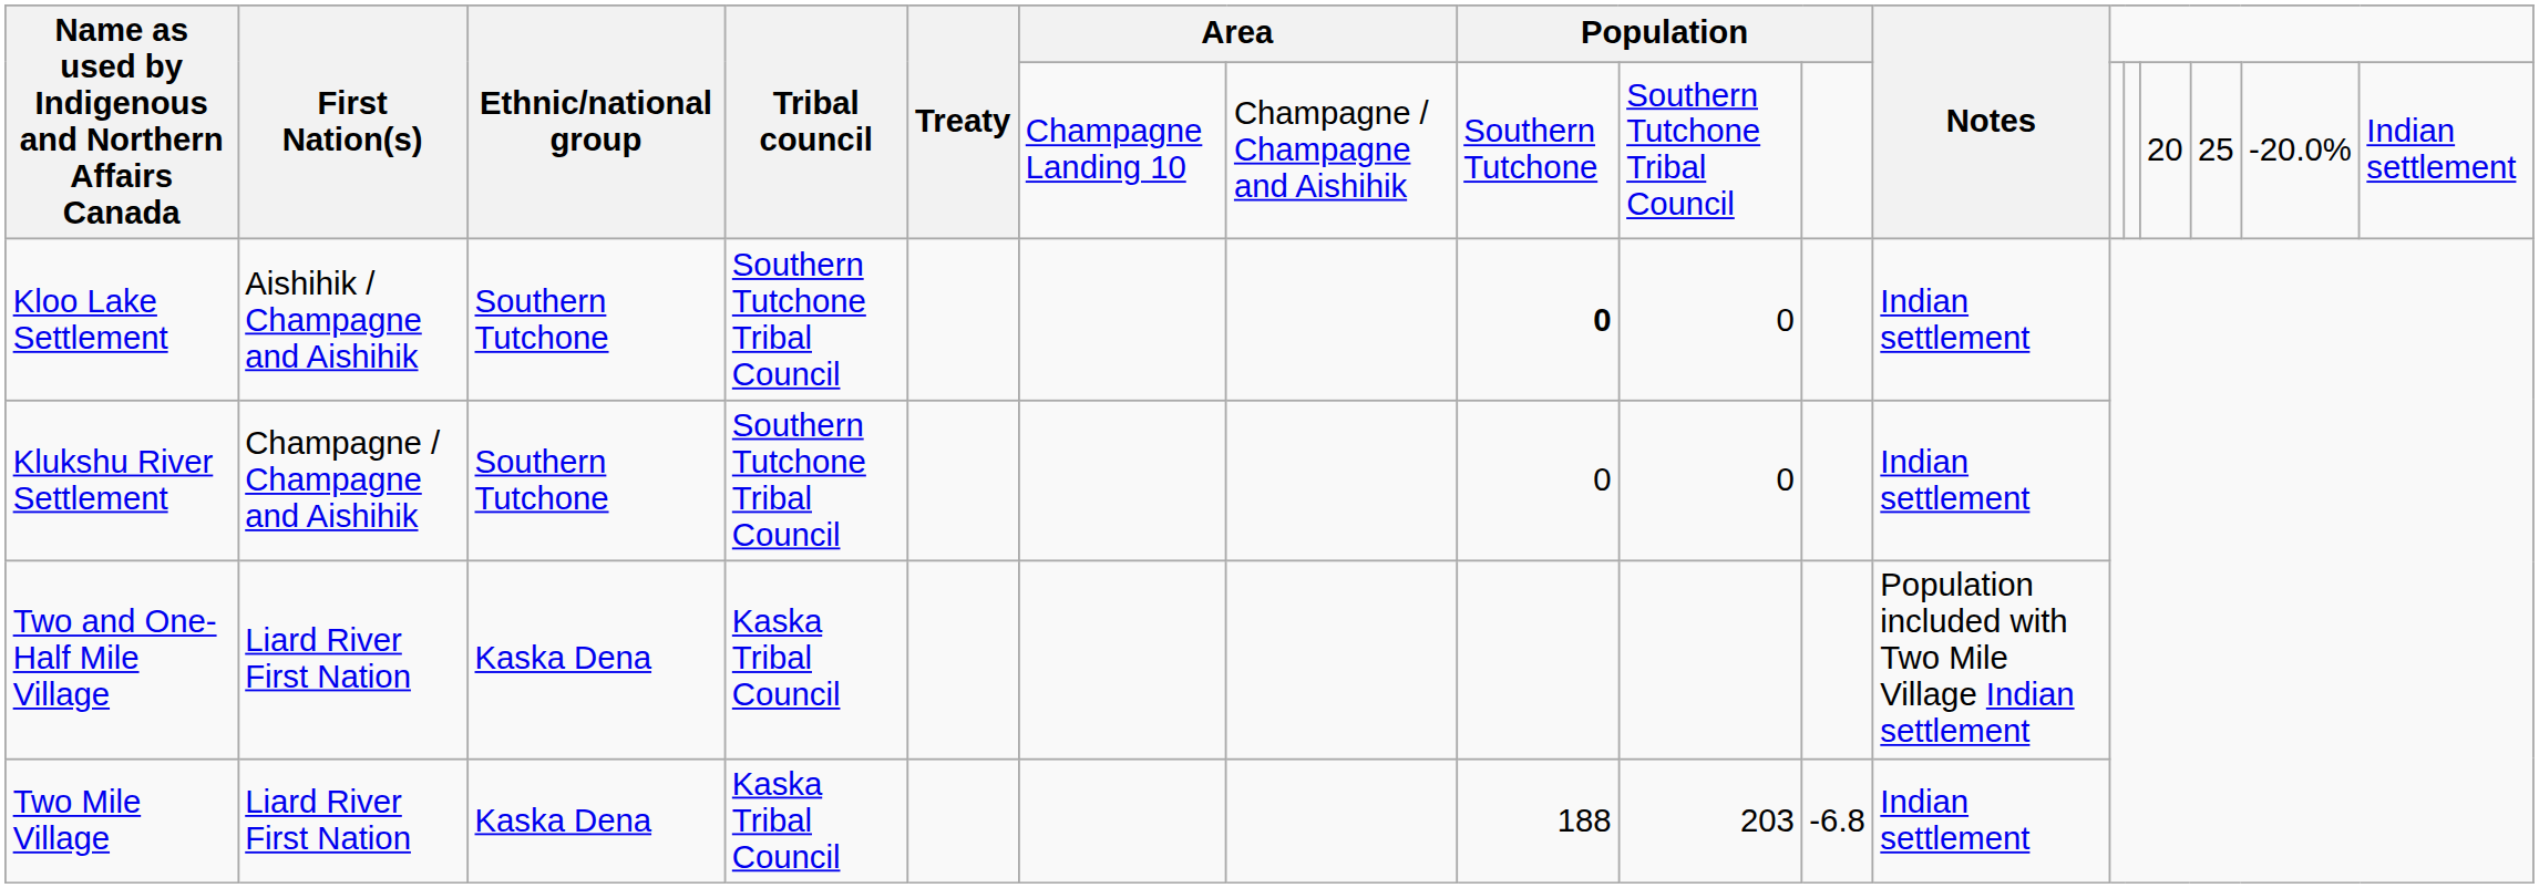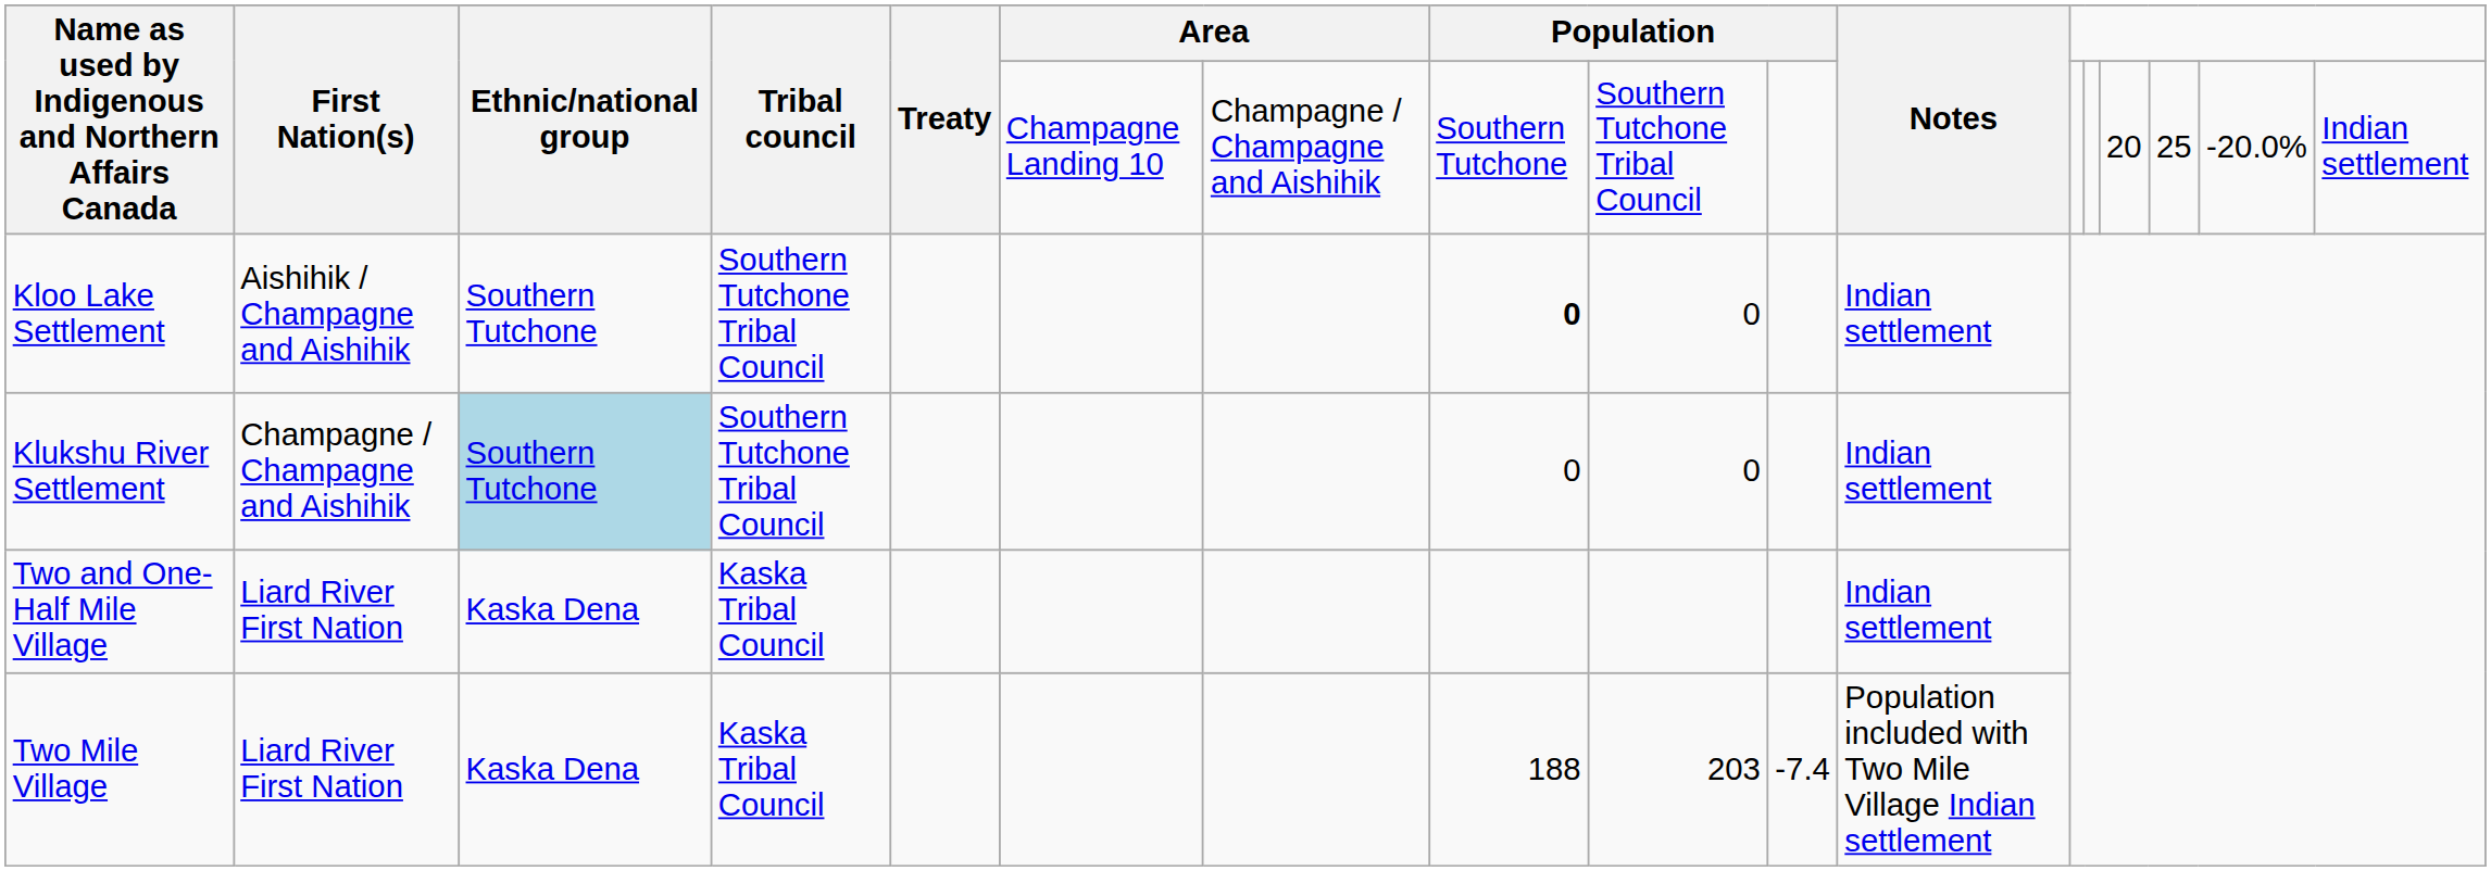 <table class="wikitable sortable">
 <tr>
 <th rowspan=2>Name as used by<br>Indigenous and Northern Affairs Canada</th>
 <th rowspan=2>First Nation(s)</th>
 <th rowspan=2>Ethnic/national group</th>
 <th rowspan=2>Tribal council</th>
 <th rowspan=2>Treaty</th>
 <th colspan=2>Area</th>
 <th colspan="3">Population</th>
 <th rowspan=2 class=unsortable>Notes</th>
 </tr>
 <tr>
 <td><a href='#'>Champagne Landing 10</a></td>
 <td>Champagne / <a href='#'>Champagne and Aishihik</a></td>
 <td><a href='#'>Southern Tutchone</a></td>
 <td><a href='#'>Southern Tutchone Tribal Council</a></td>
 <td align=center></td>
 <td></td>
 <td></td>
 <td align=right>20</td>
 <td align=right>25</td>
 <td align=right>-20.0%</td>
 <td> <a href='#'>Indian settlement</a></td>
 </tr>
 <tr>
 <td><a href='#'>Kloo Lake Settlement</a></td>
 <td>Aishihik / <a href='#'>Champagne and Aishihik</a></td>
 <td><a href='#'>Southern Tutchone</a></td>
 <td><a href='#'>Southern Tutchone Tribal Council</a></td>
 <td align=center></td>
 <td></td>
 <td></td>
 <td align=right><strong>0</strong></td>
 <td align=right>0</td>
 <td></td>
 <td> <a href='#'>Indian settlement</a></td>
 </tr>
 <tr>
 <td><a href='#'>Klukshu River Settlement</a></td>
 <td>Champagne / <a href='#'>Champagne and Aishihik</a></td>
-<td><a href='#'>Southern Tutchone</a></td>
+<td style="background: lightblue;"><a href='#'>Southern Tutchone</a></td>
 <td><a href='#'>Southern Tutchone Tribal Council</a></td>
 <td align=center></td>
 <td></td>
 <td></td>
 <td align=right>0</td>
 <td align=right>0</td>
 <td></td>
 <td> <a href='#'>Indian settlement</a></td>
 </tr>
 <tr>
 <td><a href='#'>Two and One-Half Mile Village</a></td>
 <td><a href='#'>Liard River First Nation</a></td>
 <td><a href='#'>Kaska Dena</a></td>
 <td><a href='#'>Kaska Tribal Council</a></td>
 <td align=center></td>
 <td></td>
 <td></td>
 <td></td>
 <td></td>
 <td></td>
-<td>Population included with Two Mile Village <a href='#'>Indian settlement</a></td>
+<td><a href='#'>Indian settlement</a></td>
 </tr>
 <tr>
 <td><a href='#'>Two Mile Village</a></td>
 <td><a href='#'>Liard River First Nation</a></td>
 <td><a href='#'>Kaska Dena</a></td>
 <td><a href='#'>Kaska Tribal Council</a></td>
 <td align=center></td>
 <td></td>
 <td></td>
 <td align=right>188</td>
 <td align=right>203</td>
-<td>-6.8</td>
-<td><a href='#'>Indian settlement</a></td>
+<td>-7.4</td>
+<td>Population included with Two Mile Village <a href='#'>Indian settlement</a></td>
 </tr>
 </table>
